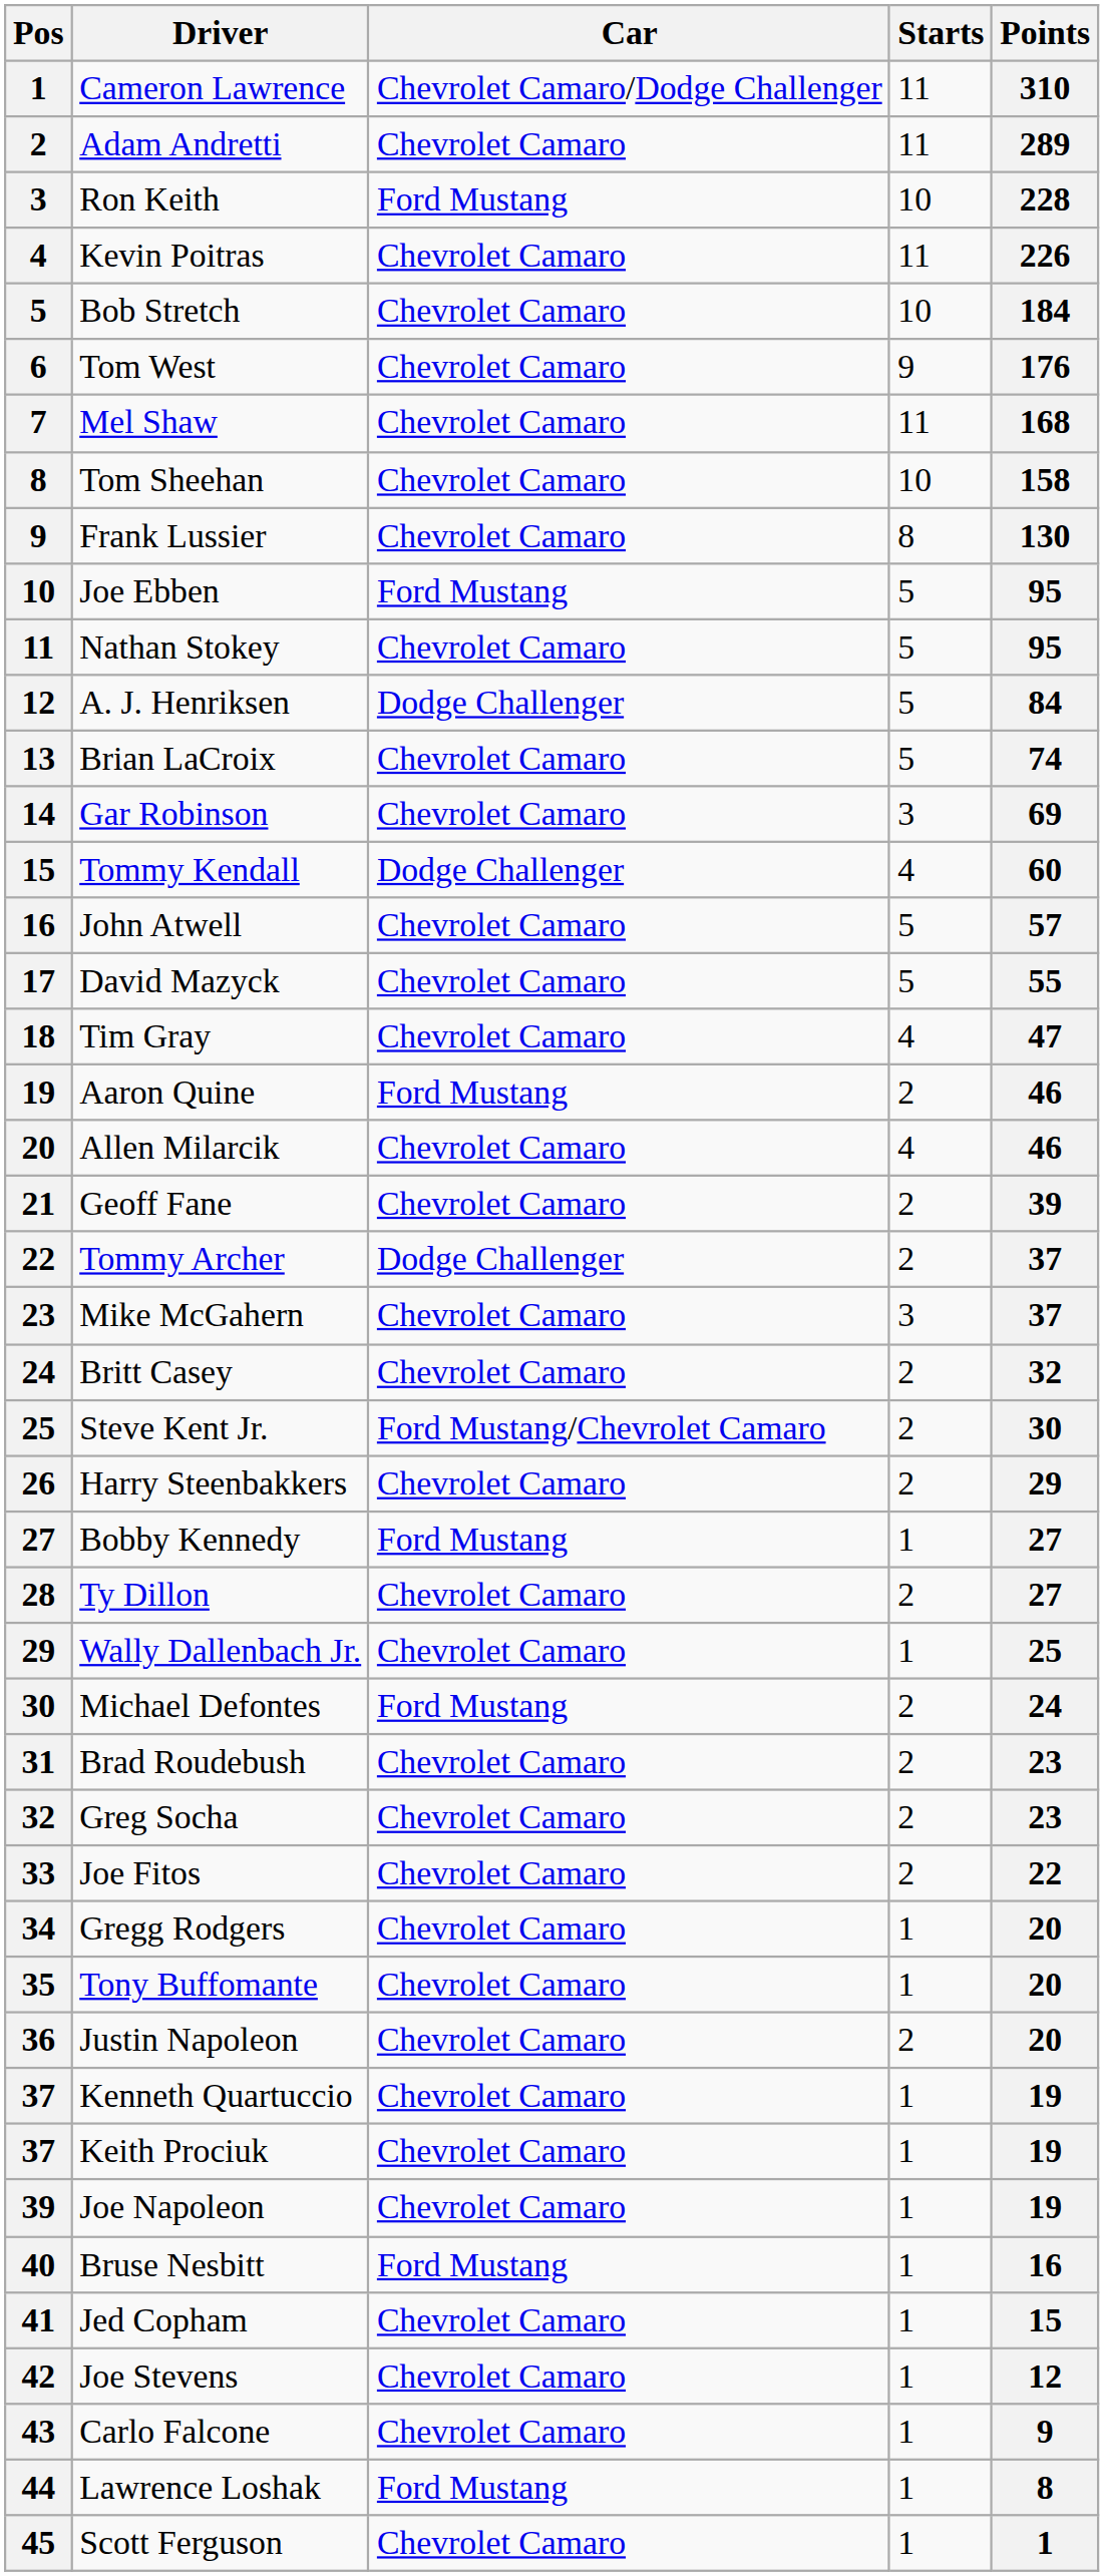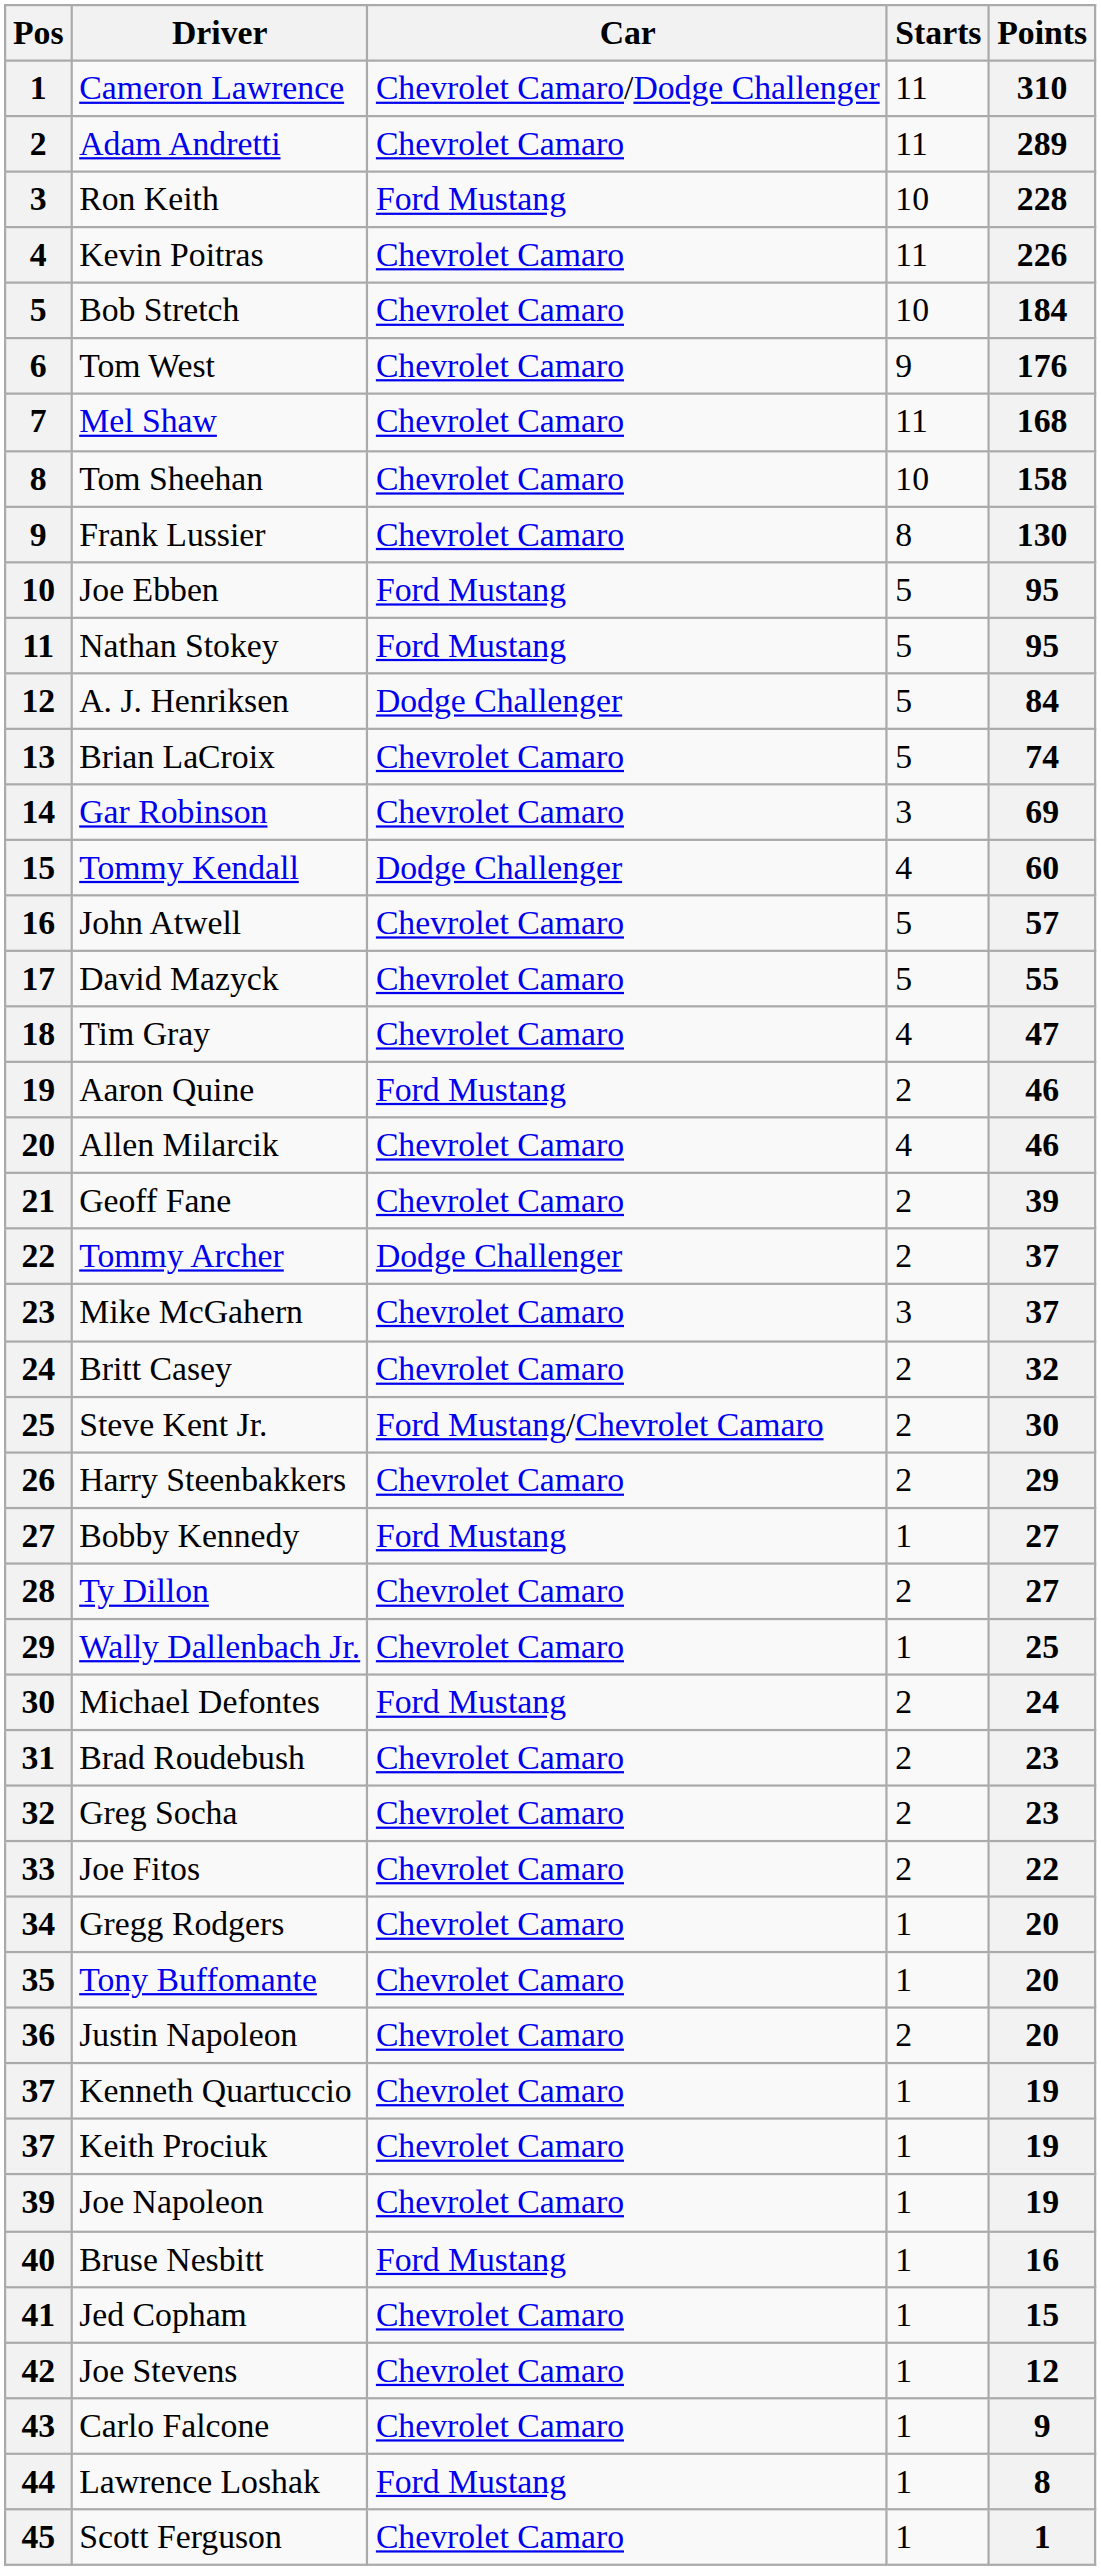 <table class="wikitable" style="font-size: 95%;">
 <tr>
 <th>Pos</th>
 <th>Driver</th>
 <th>Car</th>
 <th>Starts</th>
 <th>Points</th>
 </tr>
 <tr>
 <th>1</th>
 <td> <a href='#'>Cameron Lawrence</a></td>
 <td><a href='#'>Chevrolet Camaro</a>/<a href='#'>Dodge Challenger</a></td>
 <td>11</td>
 <th>310</th>
 </tr>
 <tr>
 <th>2</th>
 <td> <a href='#'>Adam Andretti</a></td>
 <td><a href='#'>Chevrolet Camaro</a></td>
 <td>11</td>
 <th>289</th>
 </tr>
 <tr>
 <th>3</th>
 <td> Ron Keith</td>
 <td><a href='#'>Ford Mustang</a></td>
 <td>10</td>
 <th>228</th>
 </tr>
 <tr>
 <th>4</th>
 <td> Kevin Poitras</td>
 <td><a href='#'>Chevrolet Camaro</a></td>
 <td>11</td>
 <th>226</th>
 </tr>
 <tr>
 <th>5</th>
 <td> Bob Stretch</td>
 <td><a href='#'>Chevrolet Camaro</a></td>
 <td>10</td>
 <th>184</th>
 </tr>
 <tr>
 <th>6</th>
 <td> Tom West</td>
 <td><a href='#'>Chevrolet Camaro</a></td>
 <td>9</td>
 <th>176</th>
 </tr>
 <tr>
 <th>7</th>
 <td> <a href='#'>Mel Shaw</a></td>
 <td><a href='#'>Chevrolet Camaro</a></td>
 <td>11</td>
 <th>168</th>
 </tr>
 <tr>
 <th>8</th>
 <td> Tom Sheehan</td>
 <td><a href='#'>Chevrolet Camaro</a></td>
 <td>10</td>
 <th>158</th>
 </tr>
 <tr>
 <th>9</th>
 <td> Frank Lussier</td>
 <td><a href='#'>Chevrolet Camaro</a></td>
 <td>8</td>
 <th>130</th>
 </tr>
 <tr>
 <th>10</th>
 <td> Joe Ebben</td>
 <td><a href='#'>Ford Mustang</a></td>
 <td>5</td>
 <th>95</th>
 </tr>
 <tr>
 <th>11</th>
 <td> Nathan Stokey</td>
-<td><a href='#'>Chevrolet Camaro</a></td>
+<td><a href='#'>Ford Mustang</a></td>
 <td>5</td>
 <th>95</th>
 </tr>
 <tr>
 <th>12</th>
 <td> A. J. Henriksen</td>
 <td><a href='#'>Dodge Challenger</a></td>
 <td>5</td>
 <th>84</th>
 </tr>
 <tr>
 <th>13</th>
 <td> Brian LaCroix</td>
 <td><a href='#'>Chevrolet Camaro</a></td>
 <td>5</td>
 <th>74</th>
 </tr>
 <tr>
 <th>14</th>
 <td> <a href='#'>Gar Robinson</a></td>
 <td><a href='#'>Chevrolet Camaro</a></td>
 <td>3</td>
 <th>69</th>
 </tr>
 <tr>
 <th>15</th>
 <td> <a href='#'>Tommy Kendall</a></td>
 <td><a href='#'>Dodge Challenger</a></td>
 <td>4</td>
 <th>60</th>
 </tr>
 <tr>
 <th>16</th>
 <td> John Atwell</td>
 <td><a href='#'>Chevrolet Camaro</a></td>
 <td>5</td>
 <th>57</th>
 </tr>
 <tr>
 <th>17</th>
 <td> David Mazyck</td>
 <td><a href='#'>Chevrolet Camaro</a></td>
 <td>5</td>
 <th>55</th>
 </tr>
 <tr>
 <th>18</th>
 <td> Tim Gray</td>
 <td><a href='#'>Chevrolet Camaro</a></td>
 <td>4</td>
 <th>47</th>
 </tr>
 <tr>
 <th>19</th>
 <td> Aaron Quine</td>
 <td><a href='#'>Ford Mustang</a></td>
 <td>2</td>
 <th>46</th>
 </tr>
 <tr>
 <th>20</th>
 <td> Allen Milarcik</td>
 <td><a href='#'>Chevrolet Camaro</a></td>
 <td>4</td>
 <th>46</th>
 </tr>
 <tr>
 <th>21</th>
 <td> Geoff Fane</td>
 <td><a href='#'>Chevrolet Camaro</a></td>
 <td>2</td>
 <th>39</th>
 </tr>
 <tr>
 <th>22</th>
 <td> <a href='#'>Tommy Archer</a></td>
 <td><a href='#'>Dodge Challenger</a></td>
 <td>2</td>
 <th>37</th>
 </tr>
 <tr>
 <th>23</th>
 <td> Mike McGahern</td>
 <td><a href='#'>Chevrolet Camaro</a></td>
 <td>3</td>
 <th>37</th>
 </tr>
 <tr>
 <th>24</th>
 <td> Britt Casey</td>
 <td><a href='#'>Chevrolet Camaro</a></td>
 <td>2</td>
 <th>32</th>
 </tr>
 <tr>
 <th>25</th>
 <td> Steve Kent Jr.</td>
 <td><a href='#'>Ford Mustang</a>/<a href='#'>Chevrolet Camaro</a></td>
 <td>2</td>
 <th>30</th>
 </tr>
 <tr>
 <th>26</th>
 <td> Harry Steenbakkers</td>
 <td><a href='#'>Chevrolet Camaro</a></td>
 <td>2</td>
 <th>29</th>
 </tr>
 <tr>
 <th>27</th>
 <td> Bobby Kennedy</td>
 <td><a href='#'>Ford Mustang</a></td>
 <td>1</td>
 <th>27</th>
 </tr>
 <tr>
 <th>28</th>
 <td> <a href='#'>Ty Dillon</a></td>
 <td><a href='#'>Chevrolet Camaro</a></td>
 <td>2</td>
 <th>27</th>
 </tr>
 <tr>
 <th>29</th>
 <td> <a href='#'>Wally Dallenbach Jr.</a></td>
 <td><a href='#'>Chevrolet Camaro</a></td>
 <td>1</td>
 <th>25</th>
 </tr>
 <tr>
 <th>30</th>
 <td> Michael Defontes</td>
 <td><a href='#'>Ford Mustang</a></td>
 <td>2</td>
 <th>24</th>
 </tr>
 <tr>
 <th>31</th>
 <td> Brad Roudebush</td>
 <td><a href='#'>Chevrolet Camaro</a></td>
 <td>2</td>
 <th>23</th>
 </tr>
 <tr>
 <th>32</th>
 <td> Greg Socha</td>
 <td><a href='#'>Chevrolet Camaro</a></td>
 <td>2</td>
 <th>23</th>
 </tr>
 <tr>
 <th>33</th>
 <td> Joe Fitos</td>
 <td><a href='#'>Chevrolet Camaro</a></td>
 <td>2</td>
 <th>22</th>
 </tr>
 <tr>
 <th>34</th>
 <td> Gregg Rodgers</td>
 <td><a href='#'>Chevrolet Camaro</a></td>
 <td>1</td>
 <th>20</th>
 </tr>
 <tr>
 <th>35</th>
 <td> <a href='#'>Tony Buffomante</a></td>
 <td><a href='#'>Chevrolet Camaro</a></td>
 <td>1</td>
 <th>20</th>
 </tr>
 <tr>
 <th>36</th>
 <td> Justin Napoleon</td>
 <td><a href='#'>Chevrolet Camaro</a></td>
 <td>2</td>
 <th>20</th>
 </tr>
 <tr>
 <th>37</th>
 <td> Kenneth Quartuccio</td>
 <td><a href='#'>Chevrolet Camaro</a></td>
 <td>1</td>
 <th>19</th>
 </tr>
 <tr>
 <th>37</th>
 <td> Keith Prociuk</td>
 <td><a href='#'>Chevrolet Camaro</a></td>
 <td>1</td>
 <th>19</th>
 </tr>
 <tr>
 <th>39</th>
 <td> Joe Napoleon</td>
 <td><a href='#'>Chevrolet Camaro</a></td>
 <td>1</td>
 <th>19</th>
 </tr>
 <tr>
 <th>40</th>
 <td> Bruse Nesbitt</td>
 <td><a href='#'>Ford Mustang</a></td>
 <td>1</td>
 <th>16</th>
 </tr>
 <tr>
 <th>41</th>
 <td> Jed Copham</td>
 <td><a href='#'>Chevrolet Camaro</a></td>
 <td>1</td>
 <th>15</th>
 </tr>
 <tr>
 <th>42</th>
 <td> Joe Stevens</td>
 <td><a href='#'>Chevrolet Camaro</a></td>
 <td>1</td>
 <th>12</th>
 </tr>
 <tr>
 <th>43</th>
 <td> Carlo Falcone</td>
 <td><a href='#'>Chevrolet Camaro</a></td>
 <td>1</td>
 <th>9</th>
 </tr>
 <tr>
 <th>44</th>
 <td> Lawrence Loshak</td>
 <td><a href='#'>Ford Mustang</a></td>
 <td>1</td>
 <th>8</th>
 </tr>
 <tr>
 <th>45</th>
 <td> Scott Ferguson</td>
 <td><a href='#'>Chevrolet Camaro</a></td>
 <td>1</td>
 <th>1</th>
 </tr>
 </table>
